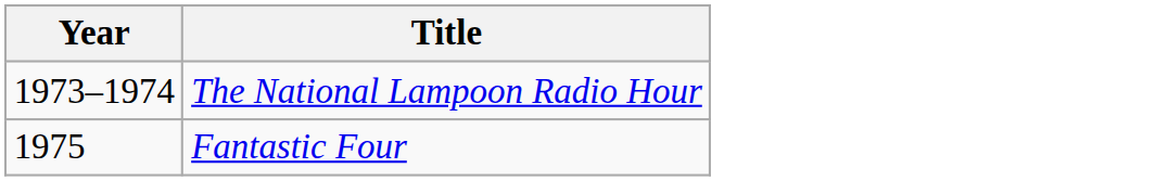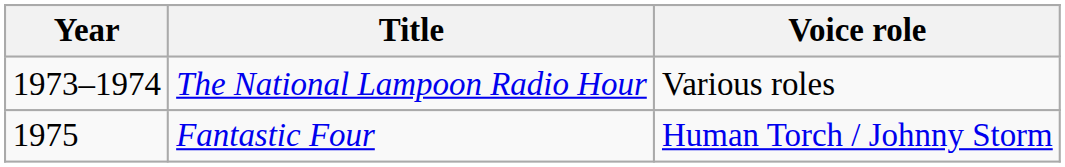 <table class="wikitable">
 <tr>
 <th>Year</th>
 <th>Title</th>
+<th>Voice role</th>
 </tr>
 <tr>
 <td>1973–1974</td>
 <td><em><a href='#'>The National Lampoon Radio Hour</a></em></td>
+<td>Various roles</td>
 </tr>
 <tr>
 <td>1975</td>
 <td><em><a href='#'>Fantastic Four</a></em></td>
+<td><a href='#'>Human Torch / Johnny Storm</a></td>
 </tr>
 </table>
